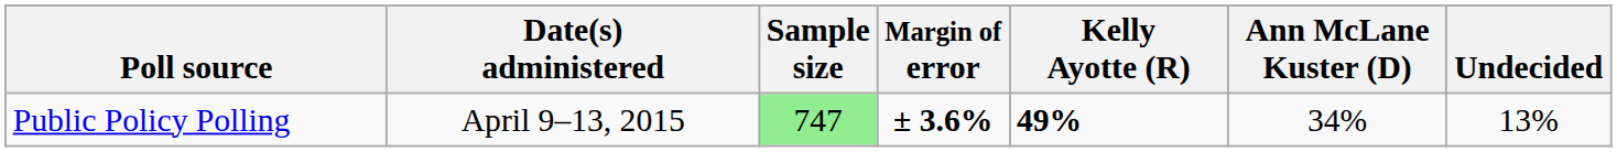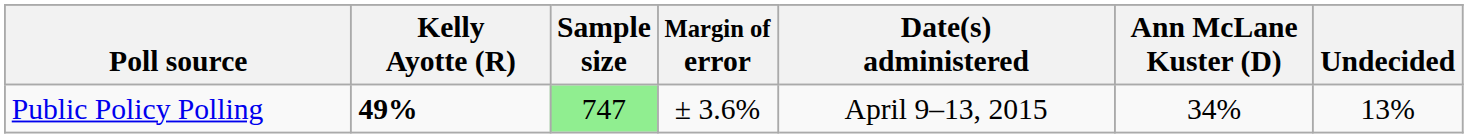 <table class="wikitable">
 <tr valign= bottom>
 <th style="width:180px;">Poll source</th>
-<th style="width:175px;">Date(s)<br>administered</th>
+<th style="width:100px;">Kelly<br>Ayotte (R)</th>
 <th class=small>Sample<br>size</th>
 <th><small>Margin of</small><br>error</th>
-<th style="width:100px;">Kelly<br>Ayotte (R)</th>
+<th style="width:175px;">Date(s)<br>administered</th>
 <th style="width:100px;">Ann McLane<br>Kuster (D)</th>
 <th>Undecided</th>
 </tr>
 <tr>
 <td><a href='#'>Public Policy Polling</a></td>
+<td><strong>49%</strong></td>
+<td align=center style="background: lightgreen;">747</td>
+<td align=center>± 3.6%</td>
 <td align=center>April 9–13, 2015</td>
-<td align=center style="background: lightgreen;">747</td>
-<td align=center><strong>± 3.6%</strong></td>
-<td><strong>49%</strong></td>
 <td align=center>34%</td>
 <td align=center>13%</td>
 </tr>
 </table>
